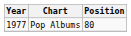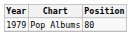 <table class="wikitable">
 <tr>
 <th align="left">Year</th>
 <th align="left">Chart</th>
 <th align="left">Position</th>
 </tr>
 <tr>
-<td align="left">1977</td>
+<td align="left">1979</td>
 <td align="left">Pop Albums</td>
 <td align="left">80</td>
 </tr>
 <tr>
 </tr>
 </table>
